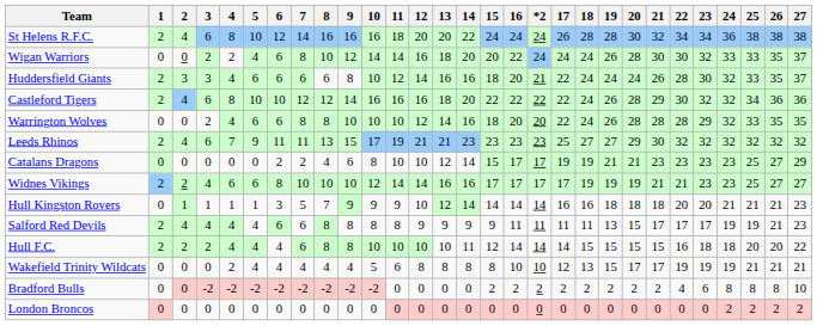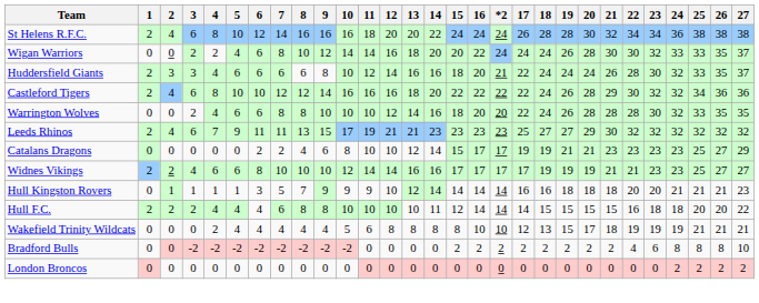 <table class="wikitable" style="text-align:center; font-size:90%">
 <tr>
 <th>Team</th>
 <th style="width:20px;" abbr="Round 1">1</th>
 <th style="width:20px;" abbr="Round 2">2</th>
 <th style="width:20px;" abbr="Round 3">3</th>
 <th style="width:20px;" abbr="Round 4">4</th>
 <th style="width:20px;" abbr="Round 5">5</th>
 <th style="width:20px;" abbr="Round 6">6</th>
 <th style="width:20px;" abbr="Round 7">7</th>
 <th style="width:20px;" abbr="Round 8">8</th>
 <th style="width:20px;" abbr="Round 9">9</th>
 <th style="width:20px;" abbr="Round 10">10</th>
 <th style="width:20px;" abbr="Round 11">11</th>
 <th style="width:20px;" abbr="Round 12">12</th>
 <th style="width:20px;" abbr="Round 13">13</th>
 <th style="width:20px;" abbr="Round 14">14</th>
 <th style="width:20px;" abbr="Round 15">15</th>
 <th style="width:20px;" abbr="Round 16">16</th>
 <th style="width:20px;" abbr="Round 17">*2</th>
 <th style="width:20px;" abbr="Round 18">17</th>
 <th style="width:20px;" abbr="Round 19">18</th>
 <th style="width:20px;" abbr="Round 15">19</th>
 <th style="width:20px;" abbr="Round 15">20</th>
 <th style="width:20px;" abbr="Round 15">21</th>
 <th style="width:20px;" abbr="Round 15">22</th>
 <th style="width:20px;" abbr="Round 15">23</th>
 <th style="width:20px;" abbr="Round 15">24</th>
 <th style="width:20px;" abbr="Round 15">25</th>
 <th style="width:20px;" abbr="Round 15">26</th>
 <th style="width:20px;" abbr="Round 15">27</th>
 </tr>
 <tr>
 <td style="text-align:left;"> <a href='#'>St Helens R.F.C.</a></td>
 <td style="background:#cfc;">2</td>
 <td style="background:#cfc;">4</td>
 <td style="background:#9cf;">6</td>
 <td style="background:#9cf;">8</td>
 <td style="background:#9cf;">10</td>
 <td style="background:#9cf;">12</td>
 <td style="background:#9cf;">14</td>
 <td style="background:#9cf;">16</td>
 <td style="background:#9cf;">16</td>
 <td style="background:#cfc;">16</td>
 <td style="background:#cfc;">18</td>
 <td style="background:#cfc;">20</td>
 <td style="background:#cfc;">20</td>
 <td style="background:#cfc;">22</td>
 <td style="background:#9cf;">24</td>
 <td style="background:#9cf;">24</td>
 <td style="background:#cfc;"><u>24</u></td>
 <td style="background:#9cf;">26</td>
 <td style="background:#9cf;">28</td>
 <td style="background:#9cf;">28</td>
 <td style="background:#9cf;">30</td>
 <td style="background:#9cf;">32</td>
 <td style="background:#9cf;">34</td>
 <td style="background:#9cf;">34</td>
 <td style="background:#9cf;">36</td>
 <td style="background:#9cf;">38</td>
 <td style="background:#9cf;">38</td>
 <td style="background:#9cf;">38</td>
 </tr>
 <tr>
 <td style="text-align:left;"> <a href='#'>Wigan Warriors</a></td>
 <td>0</td>
 <td><u>0</u></td>
 <td style="background:#cfc;">2</td>
 <td>2</td>
 <td style="background:#cfc;">4</td>
 <td style="background:#cfc;">6</td>
 <td style="background:#cfc;">8</td>
 <td style="background:#cfc;">10</td>
 <td style="background:#cfc;">12</td>
 <td style="background:#cfc;">14</td>
 <td style="background:#cfc;">14</td>
 <td style="background:#cfc;">16</td>
 <td style="background:#cfc;">18</td>
 <td style="background:#cfc;">20</td>
 <td style="background:#cfc;">20</td>
 <td style="background:#cfc;">22</td>
 <td style="background:#9cf;">24</td>
 <td style="background:#cfc;">24</td>
 <td style="background:#cfc;">24</td>
 <td style="background:#cfc;">26</td>
 <td style="background:#cfc;">28</td>
 <td style="background:#cfc;">30</td>
 <td style="background:#cfc;">30</td>
 <td style="background:#cfc;">32</td>
 <td style="background:#cfc;">33</td>
 <td style="background:#cfc;">33</td>
 <td style="background:#cfc;">35</td>
 <td style="background:#cfc;">37</td>
 </tr>
 <tr>
 <td style="text-align:left;"> <a href='#'>Huddersfield Giants</a></td>
 <td style="background:#cfc;">2</td>
 <td style="background:#cfc;">3</td>
 <td style="background:#cfc;">3</td>
 <td style="background:#cfc;">4</td>
 <td style="background:#cfc;">6</td>
 <td style="background:#cfc;">6</td>
 <td style="background:#cfc;">6</td>
 <td>6</td>
 <td>8</td>
 <td style="background:#cfc;">10</td>
 <td style="background:#cfc;">12</td>
 <td style="background:#cfc;">14</td>
 <td style="background:#cfc;">16</td>
 <td style="background:#cfc;">16</td>
 <td style="background:#cfc;">18</td>
 <td style="background:#cfc;">20</td>
 <td style="background:#cfc;"><u>21</u></td>
 <td style="background:#cfc;">22</td>
 <td style="background:#cfc;">24</td>
 <td style="background:#cfc;">24</td>
 <td style="background:#cfc;">24</td>
 <td style="background:#cfc;">26</td>
 <td style="background:#cfc;">28</td>
 <td style="background:#cfc;">30</td>
 <td style="background:#cfc;">32</td>
 <td style="background:#cfc;">33</td>
 <td style="background:#cfc;">35</td>
 <td style="background:#cfc;">37</td>
 </tr>
 <tr>
 <td style="text-align:left;"> <a href='#'>Castleford Tigers</a></td>
 <td style="background:#cfc;">2</td>
 <td style="background:#9cf;">4</td>
 <td style="background:#cfc;">6</td>
 <td style="background:#cfc;">8</td>
 <td style="background:#cfc;">10</td>
 <td style="background:#cfc;">10</td>
 <td style="background:#cfc;">12</td>
 <td style="background:#cfc;">12</td>
 <td style="background:#cfc;">14</td>
 <td style="background:#cfc;">16</td>
 <td style="background:#cfc;">16</td>
 <td style="background:#cfc;">16</td>
 <td style="background:#cfc;">18</td>
 <td style="background:#cfc;">20</td>
 <td style="background:#cfc;">22</td>
 <td style="background:#cfc;">22</td>
 <td style="background:#cfc;"><u>22</u></td>
 <td style="background:#cfc;">22</td>
 <td style="background:#cfc;">24</td>
 <td style="background:#cfc;">26</td>
 <td style="background:#cfc;">28</td>
 <td style="background:#cfc;">29</td>
 <td style="background:#cfc;">30</td>
 <td style="background:#cfc;">32</td>
 <td style="background:#cfc;">32</td>
 <td style="background:#cfc;">34</td>
 <td style="background:#cfc;">36</td>
 <td style="background:#cfc;">36</td>
 </tr>
 <tr>
 <td style="text-align:left;"> <a href='#'>Warrington Wolves</a></td>
 <td>0</td>
 <td>0</td>
 <td>2</td>
 <td style="background:#cfc;">4</td>
 <td style="background:#cfc;">6</td>
 <td style="background:#cfc;">6</td>
 <td style="background:#cfc;">8</td>
 <td style="background:#cfc;">8</td>
 <td style="background:#cfc;">10</td>
 <td style="background:#cfc;">10</td>
 <td style="background:#cfc;">10</td>
 <td style="background:#cfc;">12</td>
 <td style="background:#cfc;">14</td>
 <td style="background:#cfc;">16</td>
 <td style="background:#cfc;">18</td>
 <td style="background:#cfc;">20</td>
 <td style="background:#cfc;"><u>20</u></td>
 <td style="background:#cfc;">22</td>
 <td style="background:#cfc;">24</td>
 <td style="background:#cfc;">26</td>
 <td style="background:#cfc;">28</td>
 <td style="background:#cfc;">28</td>
 <td style="background:#cfc;">28</td>
-<td style="background:#cfc;">29</td>
+<td style="background:#cfc;">30</td>
 <td style="background:#cfc;">32</td>
 <td style="background:#cfc;">33</td>
 <td style="background:#cfc;">35</td>
 <td style="background:#cfc;">35</td>
 </tr>
 <tr>
 <td style="text-align:left;"> <a href='#'>Leeds Rhinos</a></td>
 <td style="background:#cfc;">2</td>
 <td style="background:#cfc;">4</td>
 <td style="background:#cfc;">6</td>
 <td style="background:#cfc;">7</td>
 <td style="background:#cfc;">9</td>
 <td style="background:#cfc;">11</td>
 <td style="background:#cfc;">11</td>
 <td style="background:#cfc;">13</td>
 <td style="background:#cfc;">15</td>
 <td style="background:#9cf;">17</td>
 <td style="background:#9cf;">19</td>
 <td style="background:#9cf;">21</td>
 <td style="background:#9cf;">21</td>
 <td style="background:#9cf;">23</td>
 <td style="background:#cfc;">23</td>
 <td style="background:#cfc;">23</td>
 <td style="background:#cfc;"><u>23</u></td>
 <td style="background:#cfc;">25</td>
 <td style="background:#cfc;">27</td>
 <td style="background:#cfc;">27</td>
 <td style="background:#cfc;">29</td>
 <td style="background:#cfc;">30</td>
 <td style="background:#cfc;">32</td>
 <td style="background:#cfc;">32</td>
 <td style="background:#cfc;">32</td>
 <td style="background:#cfc;">32</td>
 <td style="background:#cfc;">32</td>
 <td style="background:#cfc;">32</td>
 </tr>
 <tr>
 <td style="text-align:left;"> <a href='#'>Catalans Dragons</a></td>
 <td style="background:#cfc;">0</td>
 <td>0</td>
 <td>0</td>
 <td>0</td>
 <td>0</td>
 <td>2</td>
 <td>2</td>
 <td>4</td>
 <td>6</td>
 <td>8</td>
 <td>10</td>
 <td>10</td>
 <td>12</td>
 <td>14</td>
 <td style="background:#cfc;">15</td>
 <td style="background:#cfc;">17</td>
 <td style="background:#cfc;"><u>17</u></td>
 <td style="background:#cfc;">19</td>
 <td style="background:#cfc;">19</td>
 <td style="background:#cfc;">21</td>
 <td style="background:#cfc;">21</td>
 <td style="background:#cfc;">23</td>
 <td style="background:#cfc;">23</td>
 <td style="background:#cfc;">23</td>
 <td style="background:#cfc;">23</td>
 <td style="background:#cfc;">25</td>
 <td style="background:#cfc;">27</td>
 <td style="background:#cfc;">29</td>
 </tr>
 <tr>
 <td style="text-align:left;"> <a href='#'>Widnes Vikings</a></td>
 <td style="background:#9cf;">2</td>
 <td style="background:#cfc;"><u>2</u></td>
 <td style="background:#cfc;">4</td>
 <td style="background:#cfc;">6</td>
 <td style="background:#cfc;">6</td>
 <td style="background:#cfc;">8</td>
 <td style="background:#cfc;">10</td>
 <td style="background:#cfc;">10</td>
 <td style="background:#cfc;">10</td>
 <td style="background:#cfc;">12</td>
 <td style="background:#cfc;">14</td>
 <td style="background:#cfc;">14</td>
 <td style="background:#cfc;">16</td>
 <td style="background:#cfc;">16</td>
 <td style="background:#cfc;">17</td>
 <td style="background:#cfc;">17</td>
 <td style="background:#cfc;">17</td>
 <td style="background:#cfc;">17</td>
 <td style="background:#cfc;">19</td>
 <td style="background:#cfc;">19</td>
 <td style="background:#cfc;">19</td>
 <td style="background:#cfc;">21</td>
 <td style="background:#cfc;">21</td>
 <td style="background:#cfc;">23</td>
 <td style="background:#cfc;">23</td>
 <td style="background:#cfc;">25</td>
 <td style="background:#cfc;">27</td>
 <td style="background:#cfc;">27</td>
 </tr>
 <tr>
 <td style="text-align:left;"> <a href='#'>Hull Kingston Rovers</a></td>
 <td>0</td>
 <td style="background:#cfc;">1</td>
 <td>1</td>
 <td>1</td>
 <td>1</td>
 <td>3</td>
 <td>5</td>
 <td>7</td>
 <td style="background:#cfc;">9</td>
 <td>9</td>
 <td>9</td>
 <td>10</td>
 <td style="background:#cfc;">12</td>
 <td style="background:#cfc;">14</td>
 <td>14</td>
 <td>14</td>
 <td><u>14</u></td>
 <td>16</td>
 <td>16</td>
 <td>18</td>
 <td>18</td>
 <td>18</td>
 <td>20</td>
 <td>20</td>
 <td>21</td>
 <td>21</td>
 <td>21</td>
 <td>23</td>
 </tr>
 <tr>
-<td style="text-align:left;"> <a href='#'>Salford Red Devils</a></td>
-<td style="background:#cfc;">2</td>
-<td style="background:#cfc;">4</td>
-<td style="background:#cfc;">4</td>
-<td style="background:#cfc;">4</td>
-<td>4</td>
-<td style="background:#cfc;">6</td>
-<td>6</td>
-<td style="background:#cfc;">8</td>
-<td>8</td>
-<td>8</td>
-<td>8</td>
-<td>9</td>
-<td>9</td>
-<td>9</td>
-<td>9</td>
-<td>11</td>
-<td><u>11</u></td>
-<td>11</td>
-<td>11</td>
-<td>13</td>
-<td>15</td>
-<td>17</td>
-<td>17</td>
-<td>17</td>
-<td>19</td>
-<td>19</td>
-<td>21</td>
-<td>23</td>
-</tr>
-<tr>
 <td style="text-align:left;"> <a href='#'>Hull F.C.</a></td>
 <td style="background:#cfc;">2</td>
 <td style="background:#cfc;">2</td>
 <td style="background:#cfc;">2</td>
 <td style="background:#cfc;">4</td>
 <td style="background:#cfc;">4</td>
 <td>4</td>
 <td style="background:#cfc;">6</td>
 <td style="background:#cfc;">8</td>
 <td style="background:#cfc;">8</td>
 <td style="background:#cfc;">10</td>
 <td style="background:#cfc;">10</td>
 <td style="background:#cfc;">10</td>
 <td>10</td>
 <td>11</td>
 <td>12</td>
 <td>14</td>
 <td><u>14</u></td>
 <td>14</td>
 <td>15</td>
 <td>15</td>
 <td>15</td>
 <td>15</td>
 <td>16</td>
 <td>18</td>
 <td>18</td>
 <td>20</td>
 <td>20</td>
 <td>22</td>
 </tr>
 <tr>
 <td style="text-align:left;"> <a href='#'>Wakefield Trinity Wildcats</a></td>
 <td>0</td>
 <td>0</td>
 <td>0</td>
 <td>2</td>
 <td>4</td>
 <td>4</td>
 <td>4</td>
 <td>4</td>
 <td>4</td>
 <td>5</td>
 <td>6</td>
 <td>8</td>
 <td>8</td>
 <td>8</td>
 <td>8</td>
 <td>10</td>
 <td><u>10</u></td>
 <td>12</td>
 <td>13</td>
 <td>15</td>
 <td>17</td>
-<td>17</td>
+<td>18</td>
 <td>19</td>
 <td>19</td>
 <td>19</td>
 <td>21</td>
 <td>21</td>
 <td>21</td>
 </tr>
 <tr>
 <td style="text-align:left;"> <a href='#'>Bradford Bulls</a></td>
 <td>0</td>
 <td style="background:#fcc;">0</td>
 <td style="background:#fcc;">-2</td>
 <td style="background:#fcc;">-2</td>
 <td style="background:#fcc;">-2</td>
 <td style="background:#fcc;">-2</td>
 <td style="background:#fcc;">-2</td>
 <td style="background:#fcc;">-2</td>
 <td style="background:#fcc;">-2</td>
 <td style="background:#fcc;">-2</td>
 <td>0</td>
 <td>0</td>
 <td>0</td>
 <td>0</td>
 <td>2</td>
 <td>2</td>
 <td><u>2</u></td>
 <td>2</td>
 <td>2</td>
 <td>2</td>
 <td>2</td>
 <td>2</td>
 <td>4</td>
 <td>6</td>
 <td>8</td>
 <td>8</td>
 <td>8</td>
 <td>10</td>
 </tr>
 <tr>
 <td style="text-align:left;"> <a href='#'>London Broncos</a></td>
 <td style="background:#fcc;">0</td>
 <td>0</td>
 <td>0</td>
 <td>0</td>
 <td>0</td>
 <td>0</td>
 <td>0</td>
 <td>0</td>
 <td>0</td>
 <td>0</td>
 <td style="background:#fcc;">0</td>
 <td style="background:#fcc;">0</td>
 <td style="background:#fcc;">0</td>
 <td style="background:#fcc;">0</td>
 <td style="background:#fcc;">0</td>
 <td style="background:#fcc;">0</td>
 <td style="background:#fcc;"><u>0</u></td>
 <td style="background:#fcc;">0</td>
 <td style="background:#fcc;">0</td>
 <td style="background:#fcc;">0</td>
 <td style="background:#fcc;">0</td>
 <td style="background:#fcc;">0</td>
 <td style="background:#fcc;">0</td>
 <td style="background:#fcc;">0</td>
 <td style="background:#fcc;">2</td>
 <td style="background:#fcc;">2</td>
 <td style="background:#fcc;">2</td>
 <td style="background:#fcc;">2</td>
 </tr>
 </table>
